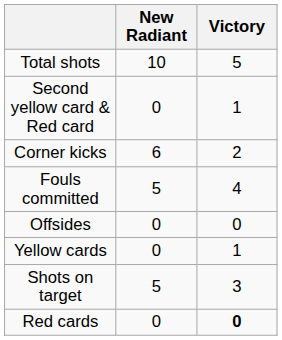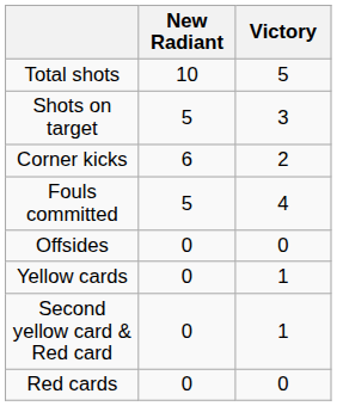 <table class="wikitable" style="text-align:center">
 <tr>
 <th width=100></th>
 <th width=70>New Radiant</th>
 <th width=70>Victory</th>
 </tr>
 <tr>
 <td>Total shots</td>
 <td>10</td>
 <td>5</td>
 </tr>
 <tr>
-<td>Second yellow card & Red card</td>
-<td>0</td>
-<td>1</td>
+<td>Shots on target</td>
+<td>5</td>
+<td>3</td>
 </tr>
 <tr>
 <td>Corner kicks</td>
 <td>6</td>
 <td>2</td>
 </tr>
 <tr>
 <td>Fouls committed</td>
 <td>5</td>
 <td>4</td>
 </tr>
 <tr>
 <td>Offsides</td>
 <td>0</td>
 <td>0</td>
 </tr>
 <tr>
 <td>Yellow cards</td>
 <td>0</td>
 <td>1</td>
 </tr>
 <tr>
-<td>Shots on target</td>
-<td>5</td>
-<td>3</td>
+<td>Second yellow card & Red card</td>
+<td>0</td>
+<td>1</td>
 </tr>
 <tr>
 <td>Red cards</td>
 <td>0</td>
-<td><strong>0</strong></td>
+<td>0</td>
 </tr>
 </table>
